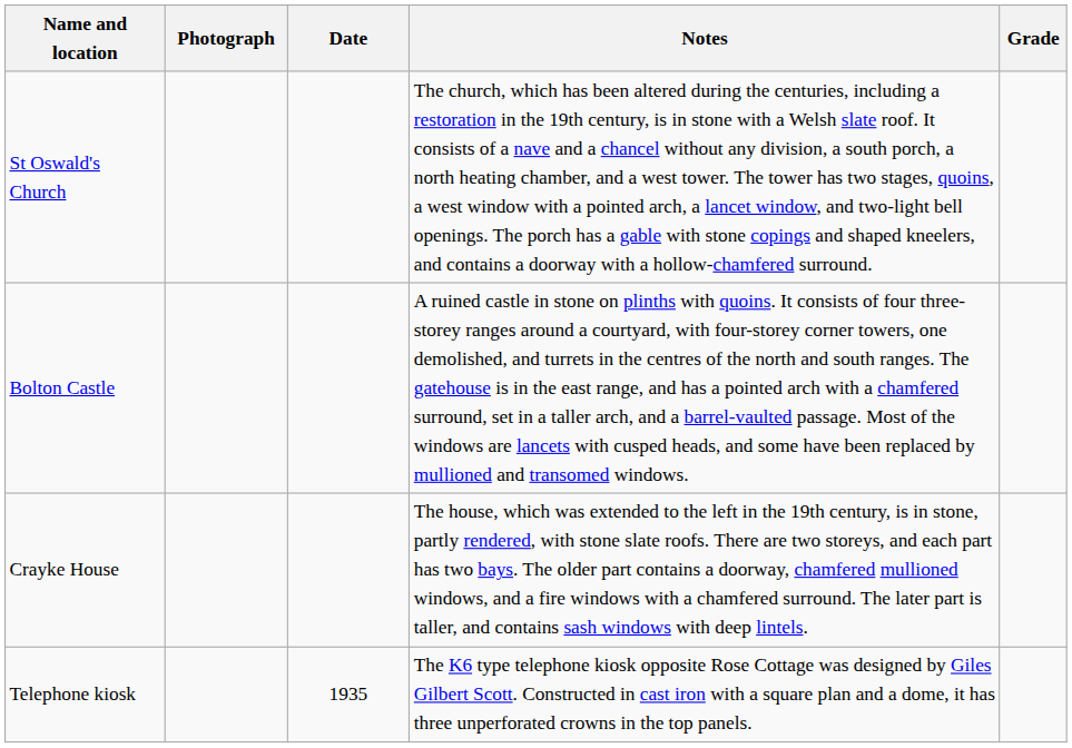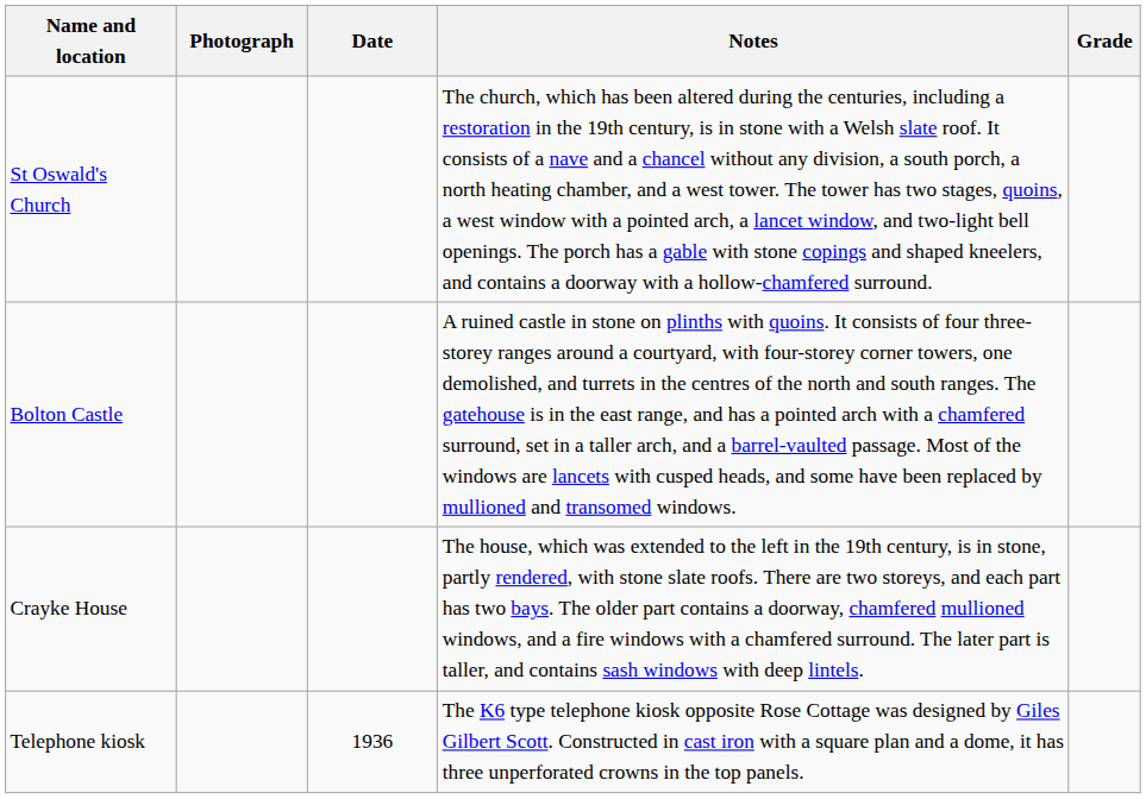 <table class="wikitable sortable plainrowheaders" style="width:100%; border:0px; text-align:left; line-height:150%">
 <tr>
 <th scope="col"  style="width:150px">Name and location</th>
 <th scope="col"  style="width:100px" class="unsortable">Photograph</th>
 <th scope="col"  style="width:120px">Date</th>
 <th scope="col"  style="width:650px" class="unsortable">Notes</th>
 <th scope="col"  style="width:50px">Grade</th>
 </tr>
 <tr>
 <td><a href='#'>St Oswald's Church</a><br><small></small></td>
 <td></td>
 <td align="center"></td>
 <td>The church, which has been altered during the centuries, including a <a href='#'>restoration</a> in the 19th century, is in stone with a Welsh <a href='#'>slate</a> roof.  It consists of a <a href='#'>nave</a> and a <a href='#'>chancel</a> without any division, a south porch, a north heating chamber, and a west tower.  The tower has two stages, <a href='#'>quoins</a>, a west window with a pointed arch, a <a href='#'>lancet window</a>, and two-light bell openings.  The porch has a <a href='#'>gable</a> with stone <a href='#'>copings</a> and shaped kneelers, and contains a doorway with a hollow-<a href='#'>chamfered</a> surround.</td>
 <td align="center" ></td>
 </tr>
 <tr>
 <td><a href='#'>Bolton Castle</a><br><small></small></td>
 <td></td>
 <td align="center"></td>
 <td>A ruined castle in stone on <a href='#'>plinths</a> with <a href='#'>quoins</a>.  It consists of four three-storey ranges around a courtyard, with four-storey corner towers, one demolished, and turrets in the centres of the north and south ranges.  The <a href='#'>gatehouse</a> is in the east range, and has a pointed arch with a <a href='#'>chamfered</a> surround, set in a taller arch, and a <a href='#'>barrel-vaulted</a> passage.  Most of the windows are <a href='#'>lancets</a> with cusped heads, and some have been replaced by <a href='#'>mullioned</a> and <a href='#'>transomed</a> windows.</td>
 <td align="center" ></td>
 </tr>
 <tr>
 <td>Crayke House<br><small></small></td>
 <td></td>
 <td align="center"></td>
 <td>The house, which was extended to the left in the 19th century, is in stone, partly <a href='#'>rendered</a>, with stone slate roofs.  There are two storeys, and each part has two <a href='#'>bays</a>.  The older part contains a doorway, <a href='#'>chamfered</a> <a href='#'>mullioned</a> windows, and a fire windows with a chamfered surround.  The later part is taller, and contains <a href='#'>sash windows</a> with deep <a href='#'>lintels</a>.</td>
 <td align="center" ></td>
 </tr>
 <tr>
 <td>Telephone kiosk<br><small></small></td>
 <td></td>
-<td align="center">1935</td>
+<td align="center">1936</td>
 <td>The <a href='#'>K6</a> type telephone kiosk opposite Rose Cottage was designed by <a href='#'>Giles Gilbert Scott</a>.  Constructed in <a href='#'>cast iron</a> with a square plan and a dome, it has three unperforated crowns in the top panels.</td>
 <td align="center" ></td>
 </tr>
 <tr>
 </tr>
 </table>
